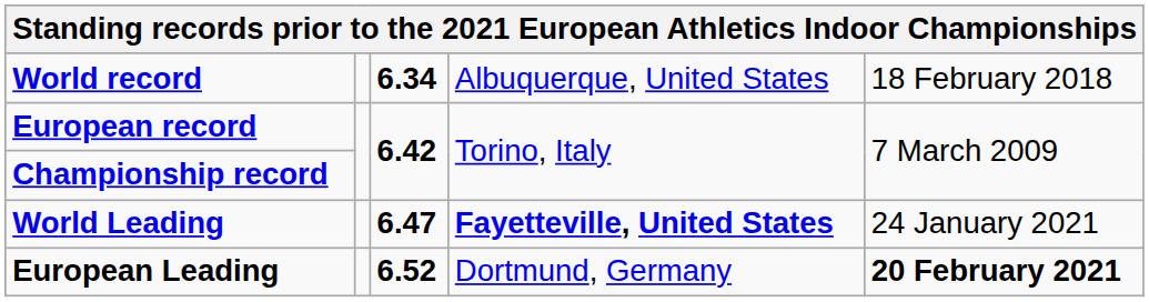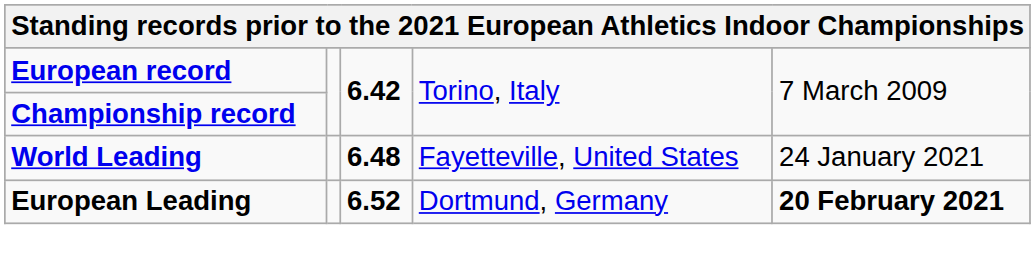 <table class="wikitable">
 <tr>
 <th colspan="5">Standing records prior to the 2021 European Athletics Indoor Championships</th>
-</tr>
-<tr>
-<td><strong><a href='#'>World record</a></strong></td>
-<td></td>
-<td><strong>6.34</strong></td>
-<td><a href='#'>Albuquerque</a>, <a href='#'>United States</a></td>
-<td>18 February 2018</td>
 </tr>
 <tr>
 <td><strong><a href='#'>European record</a></strong></td>
 <td rowspan=2></td>
 <td rowspan=2><strong>6.42</strong></td>
 <td rowspan=2><a href='#'>Torino</a>, <a href='#'>Italy</a></td>
 <td rowspan=2>7 March 2009</td>
 </tr>
 <tr>
 <td><strong><a href='#'>Championship record</a></strong></td>
 </tr>
 <tr>
 <td><strong><a href='#'>World Leading</a></strong></td>
 <td></td>
-<td><strong>6.47</strong></td>
-<td><strong><a href='#'>Fayetteville</a>, <a href='#'>United States</a></strong></td>
+<td><strong>6.48</strong></td>
+<td><a href='#'>Fayetteville</a>, <a href='#'>United States</a></td>
 <td>24 January 2021</td>
 </tr>
 <tr>
 <td><strong>European Leading</strong></td>
 <td></td>
 <td><strong>6.52</strong></td>
 <td><a href='#'>Dortmund</a>, <a href='#'>Germany</a></td>
 <td><strong>20 February 2021</strong></td>
 </tr>
 </table>
